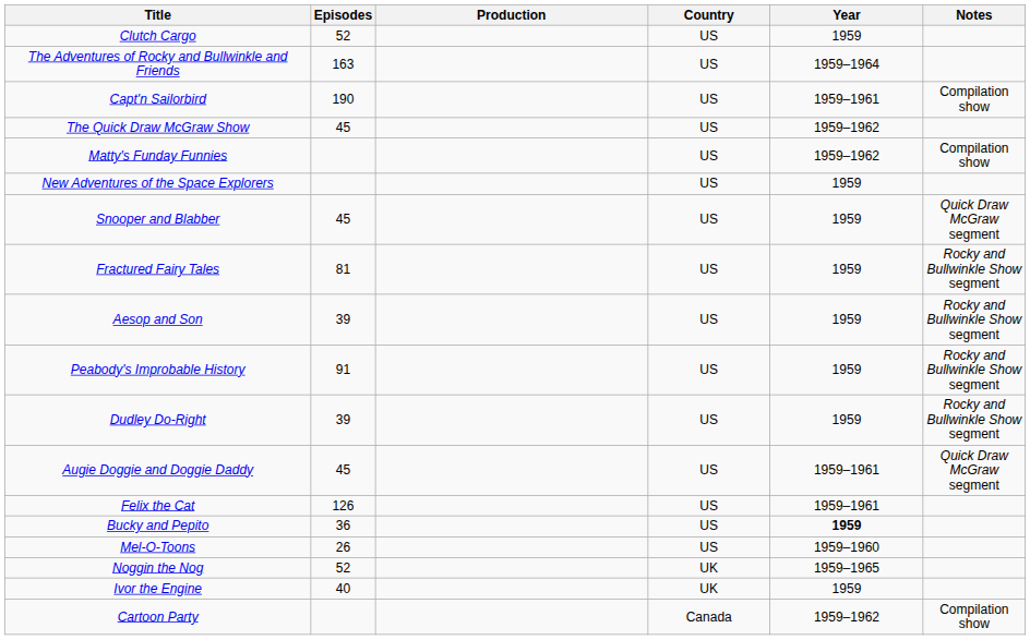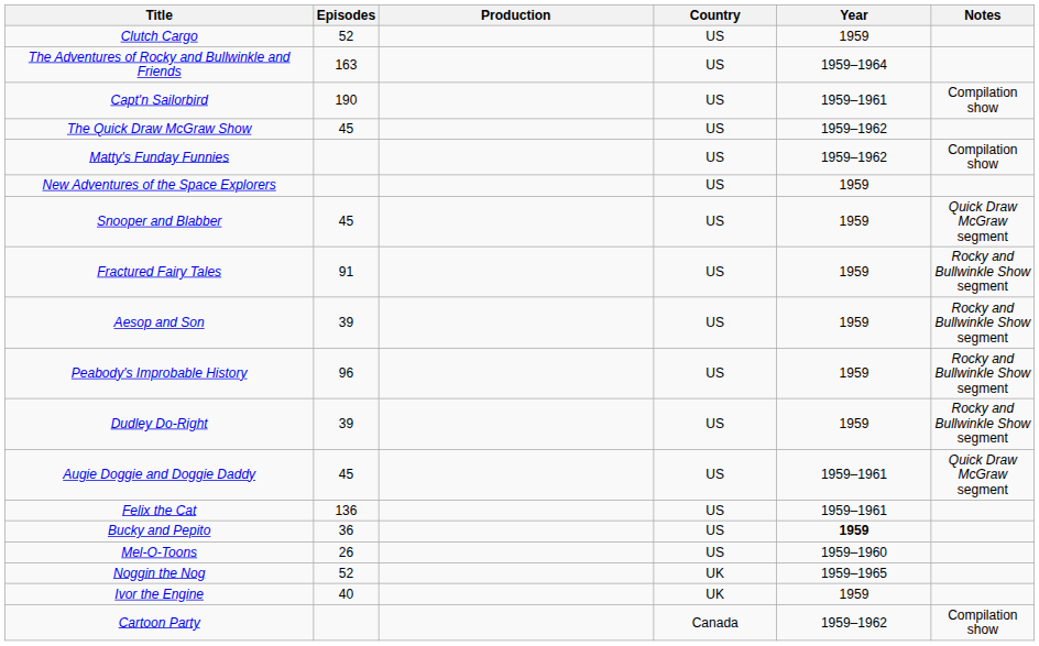 <table class="wikitable sortable" style="text-align:center;">
 <tr>
 <th width=30%>Title</th>
 <th width=2%>Episodes</th>
 <th>Production</th>
 <th width=12%>Country</th>
 <th width=15%>Year</th>
 <th width=10%>Notes</th>
 </tr>
 <tr>
 <td><em><a href='#'>Clutch Cargo</a></em></td>
 <td>52</td>
 <td></td>
 <td>US</td>
 <td>1959</td>
 <td></td>
 </tr>
 <tr>
 <td><em><a href='#'>The Adventures of Rocky and Bullwinkle and Friends</a></em></td>
 <td>163</td>
 <td></td>
 <td>US</td>
 <td>1959–1964</td>
 <td></td>
 </tr>
 <tr>
 <td><em><a href='#'>Capt'n Sailorbird</a></em></td>
 <td>190</td>
 <td></td>
 <td>US</td>
 <td>1959–1961</td>
 <td>Compilation show</td>
 </tr>
 <tr>
 <td><em><a href='#'>The Quick Draw McGraw Show</a></em></td>
 <td>45</td>
 <td></td>
 <td>US</td>
 <td>1959–1962</td>
 <td></td>
 </tr>
 <tr>
 <td><em><a href='#'>Matty's Funday Funnies</a></em></td>
 <td></td>
 <td></td>
 <td>US</td>
 <td>1959–1962</td>
 <td>Compilation show</td>
 </tr>
 <tr>
 <td><em><a href='#'>New Adventures of the Space Explorers</a></em></td>
 <td></td>
 <td></td>
 <td>US</td>
 <td>1959</td>
 <td></td>
 </tr>
 <tr>
 <td><em><a href='#'>Snooper and Blabber</a></em></td>
 <td>45</td>
 <td></td>
 <td>US</td>
 <td>1959</td>
 <td><em>Quick Draw McGraw</em> segment</td>
 </tr>
 <tr>
 <td><em><a href='#'>Fractured Fairy Tales</a></em></td>
-<td>81</td>
+<td>91</td>
 <td></td>
 <td>US</td>
 <td>1959</td>
 <td><em>Rocky and Bullwinkle Show</em> segment</td>
 </tr>
 <tr>
 <td><em><a href='#'>Aesop and Son</a></em></td>
 <td>39</td>
 <td></td>
 <td>US</td>
 <td>1959</td>
 <td><em>Rocky and Bullwinkle Show</em> segment</td>
 </tr>
 <tr>
 <td><em><a href='#'>Peabody's Improbable History</a></em></td>
-<td>91</td>
+<td>96</td>
 <td></td>
 <td>US</td>
 <td>1959</td>
 <td><em>Rocky and Bullwinkle Show</em> segment</td>
 </tr>
 <tr>
 <td><em><a href='#'>Dudley Do-Right</a></em></td>
 <td>39</td>
 <td></td>
 <td>US</td>
 <td>1959</td>
 <td><em>Rocky and Bullwinkle Show</em> segment</td>
 </tr>
 <tr>
 <td><em><a href='#'>Augie Doggie and Doggie Daddy</a></em></td>
 <td>45</td>
 <td></td>
 <td>US</td>
 <td>1959–1961</td>
 <td><em>Quick Draw McGraw</em> segment</td>
 </tr>
 <tr>
 <td><em><a href='#'>Felix the Cat</a></em></td>
-<td>126</td>
+<td>136</td>
 <td></td>
 <td>US</td>
 <td>1959–1961</td>
 <td></td>
 </tr>
 <tr>
 <td><em><a href='#'>Bucky and Pepito</a></em></td>
 <td>36</td>
 <td></td>
 <td>US</td>
 <td><strong>1959</strong></td>
 <td></td>
 </tr>
 <tr>
 <td><em><a href='#'>Mel-O-Toons</a></em></td>
 <td>26</td>
 <td></td>
 <td>US</td>
 <td>1959–1960</td>
 <td></td>
 </tr>
 <tr>
 <td><em><a href='#'>Noggin the Nog</a></em></td>
 <td>52</td>
 <td></td>
 <td>UK</td>
 <td>1959–1965</td>
 <td></td>
 </tr>
 <tr>
 <td><em><a href='#'>Ivor the Engine</a></em></td>
 <td>40</td>
 <td></td>
 <td>UK</td>
 <td>1959</td>
 <td></td>
 </tr>
 <tr>
 <td><em><a href='#'>Cartoon Party</a></em></td>
 <td></td>
 <td></td>
 <td>Canada</td>
 <td>1959–1962</td>
 <td>Compilation show</td>
 </tr>
 </table>
